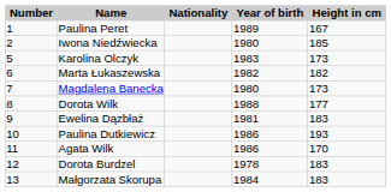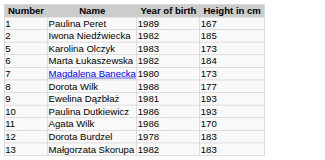 <table border="2" cellpadding="1" cellspacing="0" style="margin: 1em 1em 1em 0; background: #f9f9f9; border: 1px #ccc solid; border-collapse: collapse; font-size: 95%;">
 <tr>
 <th style="background: #ccc;"> Number </th>
 <th style="background: #ccc;"> Name </th>
-<th style="background: #ccc;"> Nationality </th>
 <th style="background: #ccc;"> Year of birth </th>
 <th style="background: #ccc;"> Height in cm </th>
 </tr>
 <tr>
 <td>1</td>
 <td>Paulina Peret</td>
-<td></td>
 <td>1989</td>
 <td>167</td>
 </tr>
 <tr>
 <td>2</td>
 <td>Iwona Niedźwiecka</td>
-<td></td>
-<td>1980</td>
+<td>1982</td>
 <td>185</td>
 </tr>
 <tr>
 <td>5</td>
 <td>Karolina Olczyk</td>
-<td></td>
 <td>1983</td>
 <td>173</td>
 </tr>
 <tr>
 <td>6</td>
 <td>Marta Łukaszewska</td>
-<td></td>
 <td>1982</td>
-<td>182</td>
+<td>184</td>
 </tr>
 <tr>
 <td>7</td>
 <td><a href='#'>Magdalena Banecka</a></td>
-<td></td>
 <td>1980</td>
 <td>173</td>
 </tr>
 <tr>
 <td>8</td>
 <td>Dorota Wilk</td>
-<td></td>
 <td>1988</td>
 <td>177</td>
 </tr>
 <tr>
 <td>9</td>
 <td>Ewelina Dązbłaż</td>
-<td></td>
 <td>1981</td>
-<td>183</td>
+<td>193</td>
 </tr>
 <tr>
 <td>10</td>
 <td>Paulina Dutkiewicz</td>
-<td></td>
 <td>1986</td>
 <td>193</td>
 </tr>
 <tr>
 <td>11</td>
 <td>Agata Wilk</td>
-<td></td>
 <td>1986</td>
 <td>170</td>
 </tr>
 <tr>
 <td>12</td>
 <td>Dorota Burdzel</td>
-<td></td>
 <td>1978</td>
 <td>183</td>
 </tr>
 <tr>
 <td>13</td>
 <td>Małgorzata Skorupa</td>
-<td></td>
-<td>1984</td>
+<td>1982</td>
 <td>183</td>
 </tr>
 </table>
